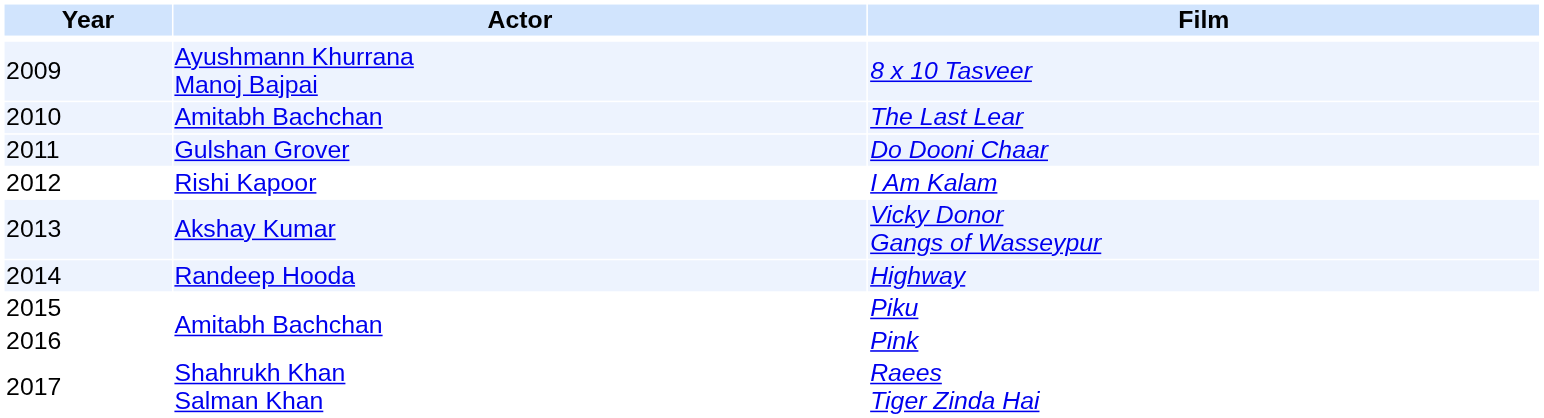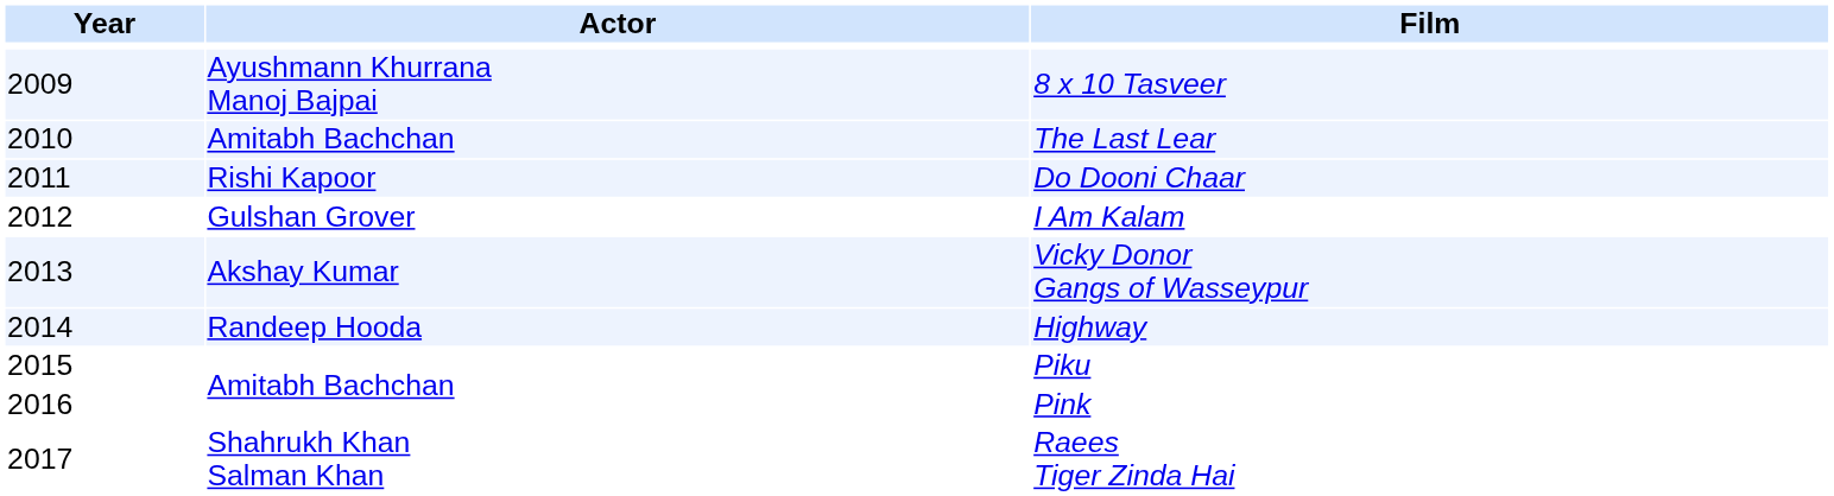 <table cellspacing="1" cellpadding="1" border="0" width="50%">
 <tr bgcolor="#d1e4fd">
 <th>Year</th>
 <th>Actor</th>
 <th>Film</th>
 </tr>
 <tr>
 <td></td>
 <td></td>
 <td></td>
 </tr>
 <tr bgcolor=#edf3fe>
 <td>2009</td>
 <td><a href='#'>Ayushmann Khurrana</a> <br><a href='#'>Manoj Bajpai</a></td>
 <td><em><a href='#'>8 x 10 Tasveer</a></em></td>
 </tr>
 <tr bgcolor=#edf3fe>
 <td>2010</td>
 <td><a href='#'>Amitabh Bachchan</a></td>
 <td><em><a href='#'>The Last Lear</a></em></td>
 </tr>
 <tr bgcolor=#edf3fe>
 <td>2011</td>
-<td><a href='#'>Gulshan Grover</a></td>
+<td><a href='#'>Rishi Kapoor</a></td>
 <td><em><a href='#'>Do Dooni Chaar</a></em></td>
 </tr>
 <tr>
 <td>2012</td>
-<td><a href='#'>Rishi Kapoor</a></td>
+<td><a href='#'>Gulshan Grover</a></td>
 <td><em><a href='#'>I Am Kalam</a></em></td>
 </tr>
 <tr bgcolor=#edf3fe>
 <td>2013</td>
 <td><a href='#'>Akshay Kumar</a></td>
 <td><em><a href='#'>Vicky Donor</a></em> <br><em><a href='#'>Gangs of Wasseypur</a></em></td>
 </tr>
 <tr bgcolor=#edf3fe>
 <td>2014</td>
 <td><a href='#'>Randeep Hooda</a></td>
 <td><em><a href='#'>Highway</a></em></td>
 </tr>
 <tr>
 <td>2015</td>
 <td rowspan="2"><a href='#'>Amitabh Bachchan</a></td>
 <td><em><a href='#'>Piku</a></em></td>
 </tr>
 <tr>
 <td>2016</td>
 <td><em><a href='#'>Pink</a></em></td>
 </tr>
 <tr>
 <td>2017</td>
 <td><a href='#'>Shahrukh Khan</a> <br><a href='#'>Salman Khan</a></td>
 <td><em><a href='#'>Raees</a></em> <br><em><a href='#'>Tiger Zinda Hai</a></em></td>
 </tr>
 <tr>
 </tr>
 </table>
